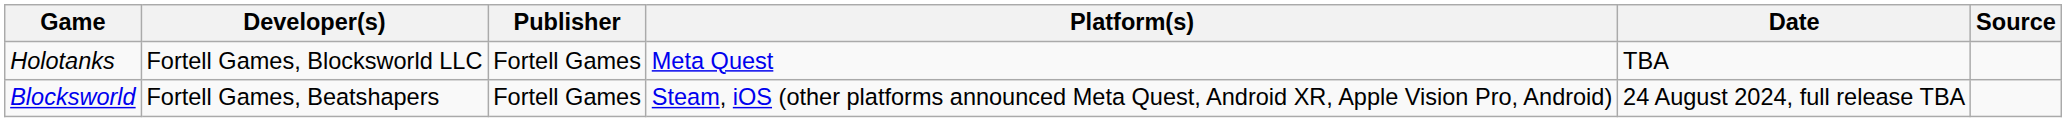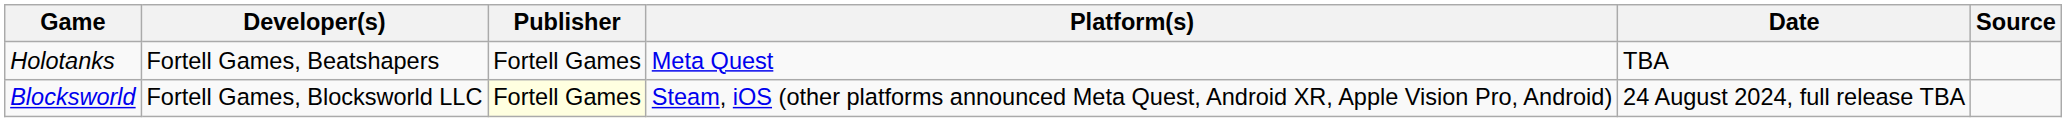 <table class="wikitable">
 <tr>
 <th>Game</th>
 <th>Developer(s)</th>
 <th>Publisher</th>
 <th>Platform(s)</th>
 <th>Date</th>
 <th>Source</th>
 </tr>
 <tr>
 <td><em>Holotanks</em></td>
-<td>Fortell Games, Blocksworld LLC</td>
+<td>Fortell Games, Beatshapers</td>
 <td>Fortell Games</td>
 <td><a href='#'>Meta Quest</a></td>
 <td>TBA</td>
 <td></td>
 </tr>
 <tr>
 <td><em><a href='#'>Blocksworld</a></em></td>
-<td>Fortell Games, Beatshapers</td>
-<td>Fortell Games</td>
+<td>Fortell Games, Blocksworld LLC</td>
+<td style="background: lightyellow;">Fortell Games</td>
 <td><a href='#'>Steam</a>, <a href='#'>iOS</a> (other platforms announced Meta Quest, Android XR, Apple Vision Pro, Android)</td>
 <td>24 August 2024, full release TBA</td>
 <td></td>
 </tr>
 </table>
